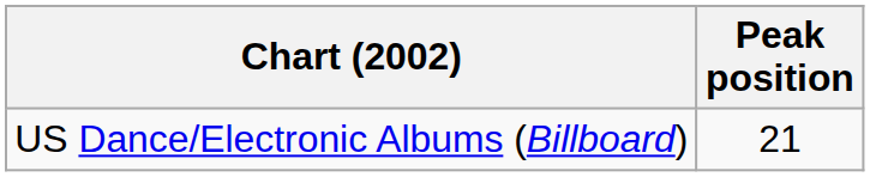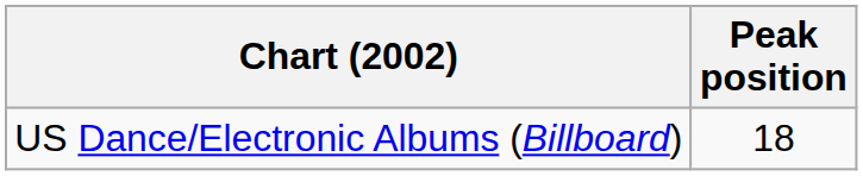 <table class="wikitable sortable">
 <tr>
 <th align="center">Chart (2002)</th>
 <th align="center">Peak<br>position</th>
 </tr>
 <tr>
 <td>US <a href='#'>Dance/Electronic Albums</a> (<em><a href='#'>Billboard</a></em>)</td>
-<td align="center">21</td>
+<td align="center">18</td>
 </tr>
 </table>
